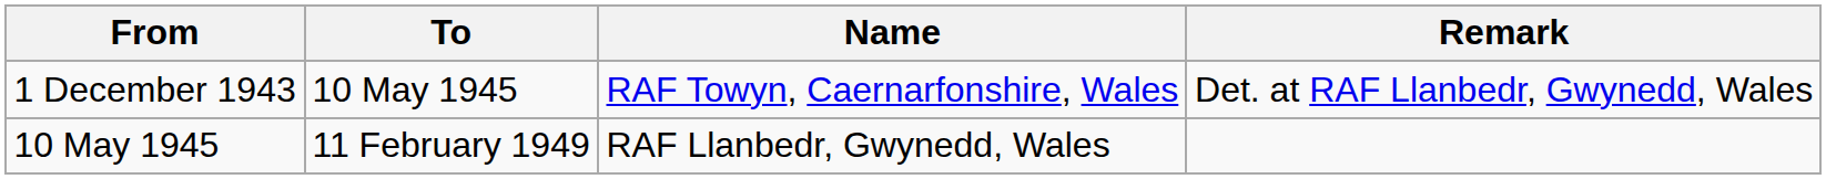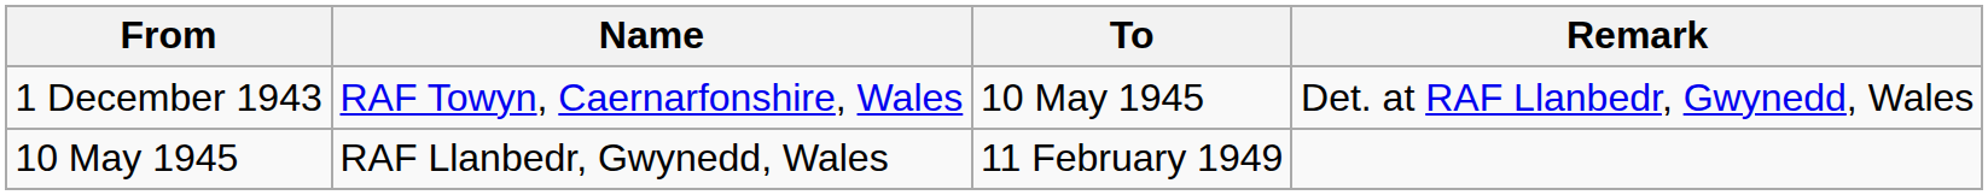 <table class="wikitable">
 <tr>
 <th>From</th>
+<th>Name</th>
 <th>To</th>
-<th>Name</th>
 <th>Remark</th>
 </tr>
 <tr>
 <td>1 December 1943</td>
+<td><a href='#'>RAF Towyn</a>, <a href='#'>Caernarfonshire</a>, <a href='#'>Wales</a></td>
 <td>10 May 1945</td>
-<td><a href='#'>RAF Towyn</a>, <a href='#'>Caernarfonshire</a>, <a href='#'>Wales</a></td>
 <td>Det. at <a href='#'>RAF Llanbedr</a>, <a href='#'>Gwynedd</a>, Wales</td>
 </tr>
 <tr>
 <td>10 May 1945</td>
+<td>RAF Llanbedr, Gwynedd, Wales</td>
 <td>11 February 1949</td>
-<td>RAF Llanbedr, Gwynedd, Wales</td>
 <td></td>
 </tr>
 </table>
